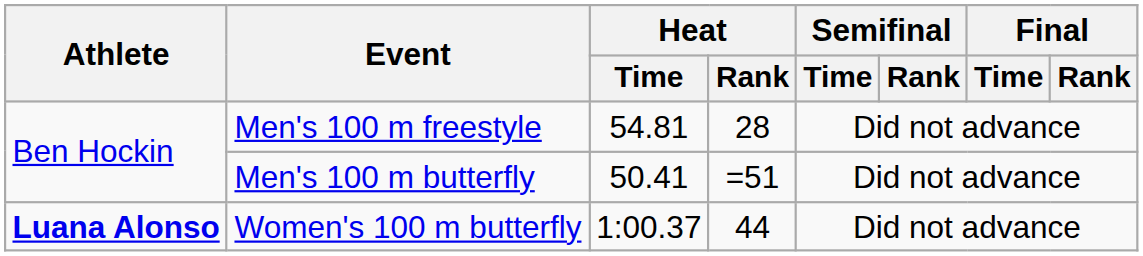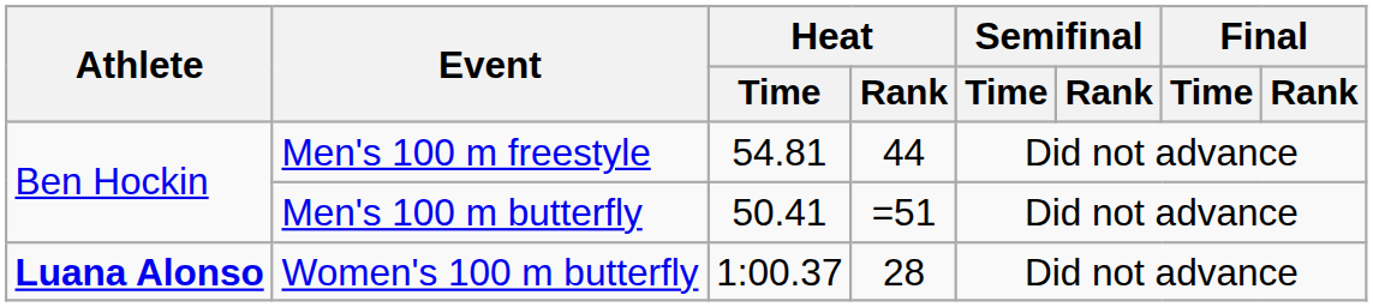 <table class=wikitable style="font-size:90%">
 <tr>
 <th rowspan="2">Athlete</th>
 <th rowspan="2">Event</th>
 <th colspan="2">Heat</th>
 <th colspan="2">Semifinal</th>
 <th colspan="2">Final</th>
 </tr>
 <tr style="font-size:95%">
 <th>Time</th>
 <th>Rank</th>
 <th>Time</th>
 <th>Rank</th>
 <th>Time</th>
 <th>Rank</th>
 </tr>
 <tr align=center>
 <td align=left rowspan=2><a href='#'>Ben Hockin</a></td>
 <td align=left><a href='#'>Men's 100 m freestyle</a></td>
 <td>54.81</td>
-<td>28</td>
+<td>44</td>
 <td colspan="4">Did not advance</td>
 </tr>
 <tr align=center>
 <td align=left><a href='#'>Men's 100 m butterfly</a></td>
 <td>50.41</td>
 <td>=51</td>
 <td colspan="4">Did not advance</td>
 </tr>
 <tr align=center>
 <td align=left><strong><a href='#'>Luana Alonso</a></strong></td>
 <td align=left><a href='#'>Women's 100 m butterfly</a></td>
 <td>1:00.37</td>
-<td>44</td>
+<td>28</td>
 <td colspan="4">Did not advance</td>
 </tr>
 </table>
